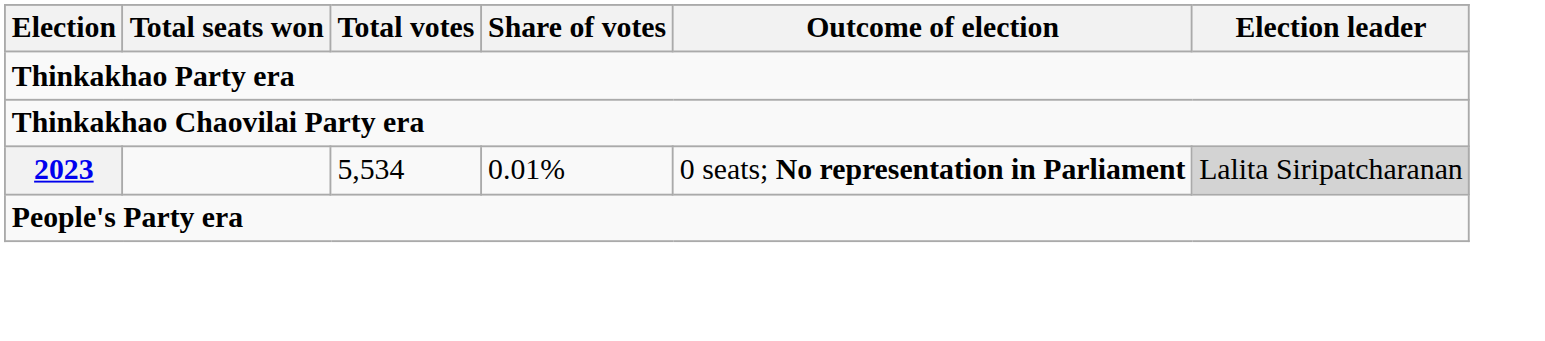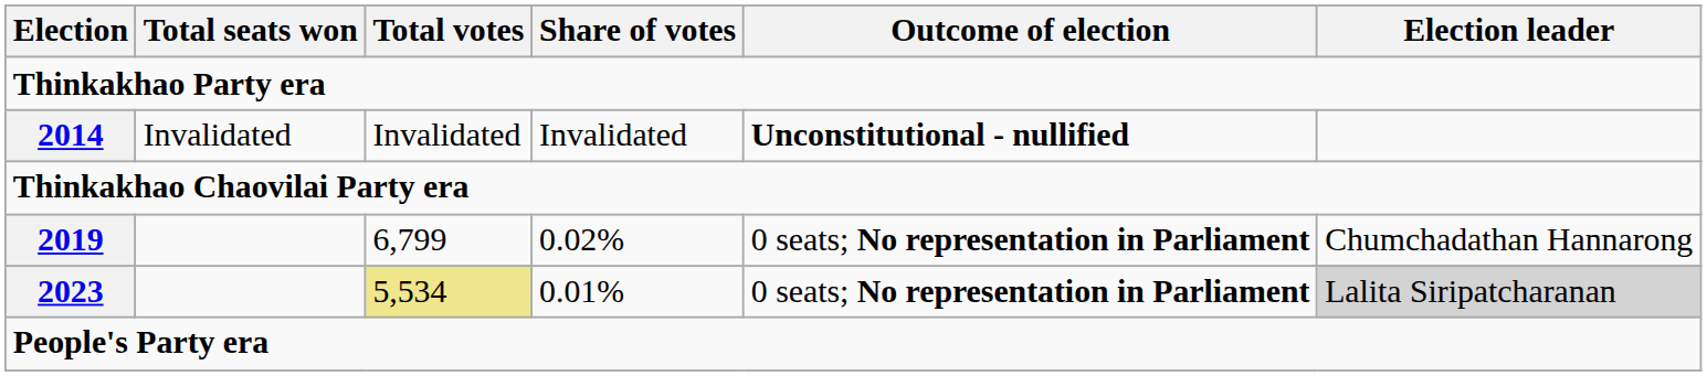 <table class="wikitable">
 <tr>
 <th>Election</th>
 <th>Total seats won</th>
 <th>Total votes</th>
 <th>Share of votes</th>
 <th>Outcome of election</th>
 <th>Election leader</th>
 </tr>
 <tr>
 <td colspan="6"><strong>Thinkakhao Party era</strong></td>
 </tr>
 <tr>
+<th><a href='#'>2014</a></th>
+<td>Invalidated</td>
+<td>Invalidated</td>
+<td>Invalidated</td>
+<td><strong>Unconstitutional - nullified</strong></td>
+<td></td>
+</tr>
+<tr>
 <td colspan="6"><strong>Thinkakhao Chaovilai Party era</strong></td>
+</tr>
+<tr>
+<th><a href='#'>2019</a></th>
+<td></td>
+<td>6,799</td>
+<td>0.02%</td>
+<td>0 seats; <strong>No representation in Parliament</strong></td>
+<td>Chumchadathan Hannarong</td>
 </tr>
 <tr>
 <th><a href='#'>2023</a></th>
 <td></td>
-<td>5,534</td>
+<td style="background: khaki;">5,534</td>
 <td>0.01%</td>
 <td>0 seats; <strong>No representation in Parliament</strong></td>
 <td style="background: lightgrey;">Lalita Siripatcharanan</td>
 </tr>
 <tr>
 <td colspan="6"><strong>People's Party era</strong></td>
 </tr>
 </table>
